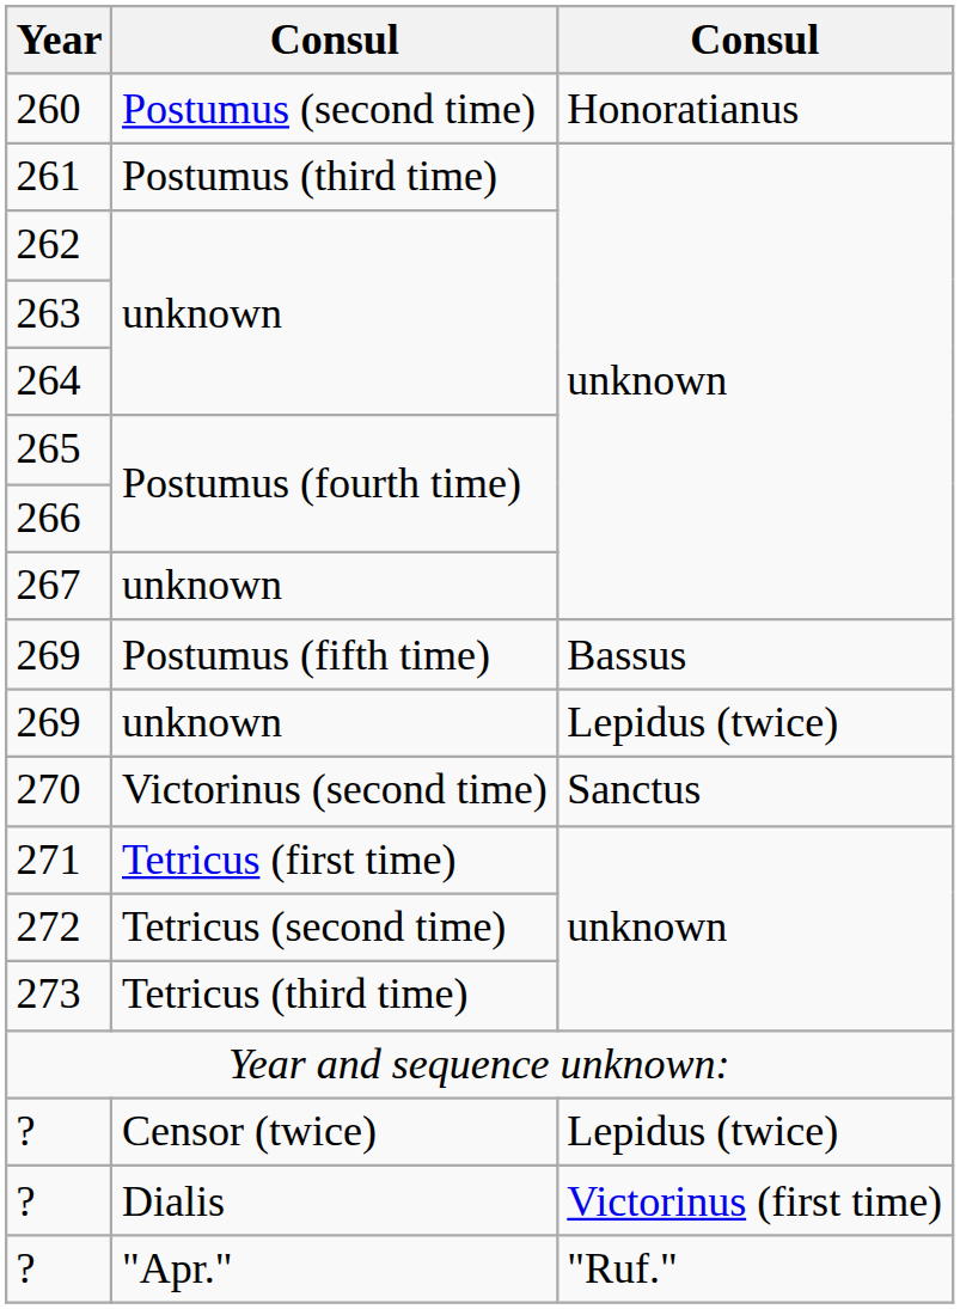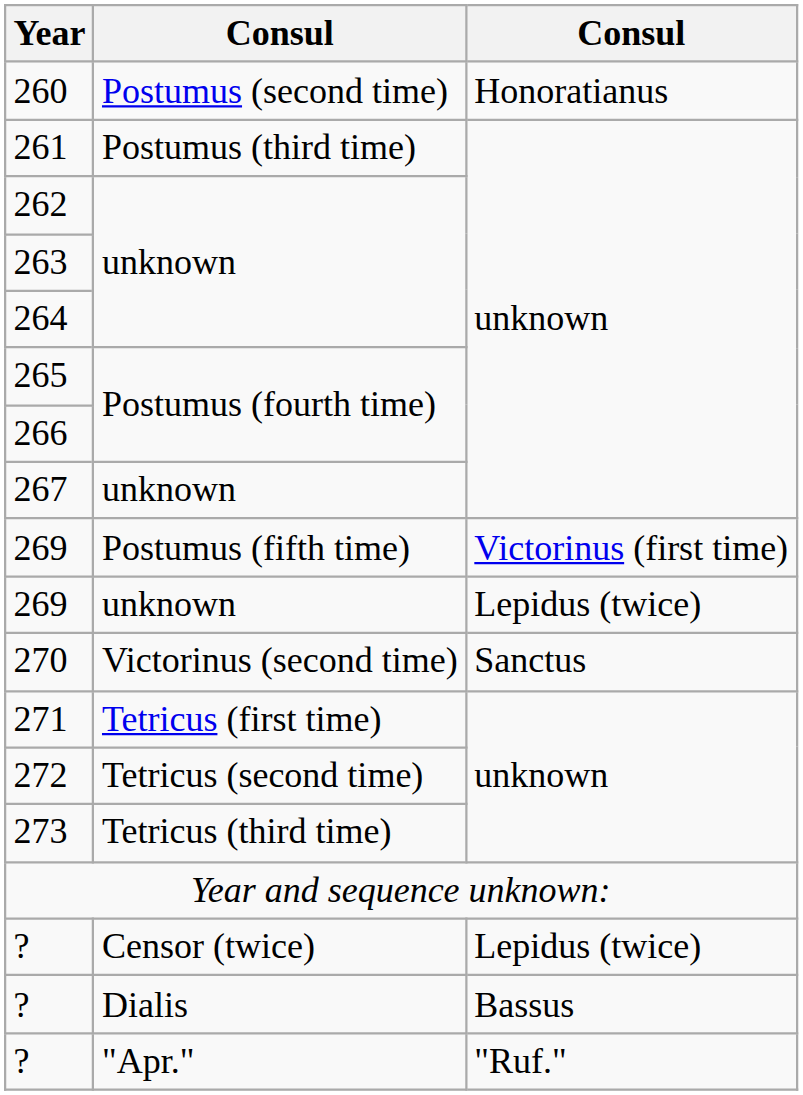 <table class="wikitable">
 <tr>
 <th>Year</th>
 <th>Consul</th>
 <th>Consul</th>
 </tr>
 <tr>
 <td>260</td>
 <td><a href='#'>Postumus</a> (second time)</td>
 <td>Honoratianus</td>
 </tr>
 <tr>
 <td>261</td>
 <td>Postumus (third time)</td>
 <td rowspan="7">unknown</td>
 </tr>
 <tr>
 <td>262</td>
 <td rowspan="3">unknown</td>
 </tr>
 <tr>
 <td>263</td>
 </tr>
 <tr>
 <td>264</td>
 </tr>
 <tr>
 <td>265</td>
 <td rowspan="2">Postumus (fourth time)</td>
 </tr>
 <tr>
 <td>266</td>
 </tr>
 <tr>
 <td>267</td>
 <td>unknown</td>
 </tr>
 <tr>
 <td>269</td>
 <td>Postumus (fifth time)</td>
-<td>Bassus</td>
+<td><a href='#'>Victorinus</a> (first time)</td>
 </tr>
 <tr>
 <td>269</td>
 <td>unknown</td>
 <td>Lepidus (twice)</td>
 </tr>
 <tr>
 <td>270</td>
 <td>Victorinus (second time)</td>
 <td>Sanctus</td>
 </tr>
 <tr>
 <td>271</td>
 <td><a href='#'>Tetricus</a> (first time)</td>
 <td rowspan="3">unknown</td>
 </tr>
 <tr>
 <td>272</td>
 <td>Tetricus (second time)</td>
 </tr>
 <tr>
 <td>273</td>
 <td>Tetricus (third time)</td>
 </tr>
 <tr>
 <td colspan="3" align="center"><em>Year and sequence unknown:</em></td>
 </tr>
 <tr>
 <td>?</td>
 <td>Censor (twice)</td>
 <td>Lepidus (twice)</td>
 </tr>
 <tr>
 <td>?</td>
 <td>Dialis</td>
-<td><a href='#'>Victorinus</a> (first time)</td>
+<td>Bassus</td>
 </tr>
 <tr>
 <td>?</td>
 <td>"Apr."</td>
 <td>"Ruf."</td>
 </tr>
 </table>
